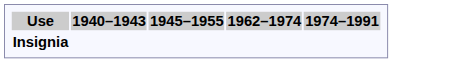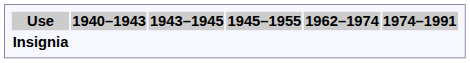 <table style="border:1px solid #8888aa; background-color:#f7f8ff; padding:5px; font-size:95%; margin: 0px 12px 12px 0px;">
 <tr style="background-color:#CCCCCC; text-align:center;">
 <th>Use</th>
 <th>1940–1943</th>
+<th>1943–1945</th>
 <th>1945–1955</th>
 <th>1962–1974</th>
 <th>1974–1991</th>
 </tr>
 <tr style="text-align:center;">
 <th>Insignia</th>
 <td></td>
 <td></td>
 <td></td>
 <td></td>
+<td></td>
 </tr>
 </table>
